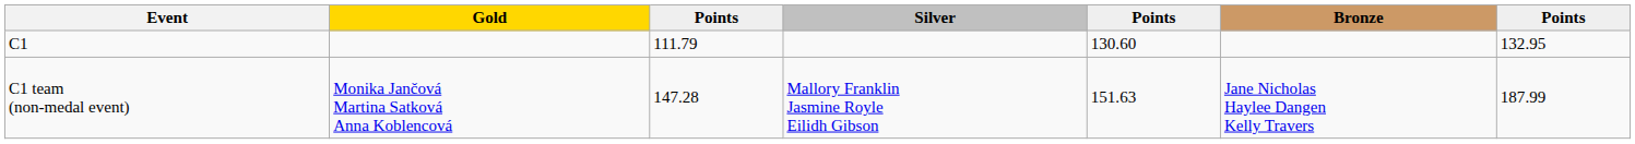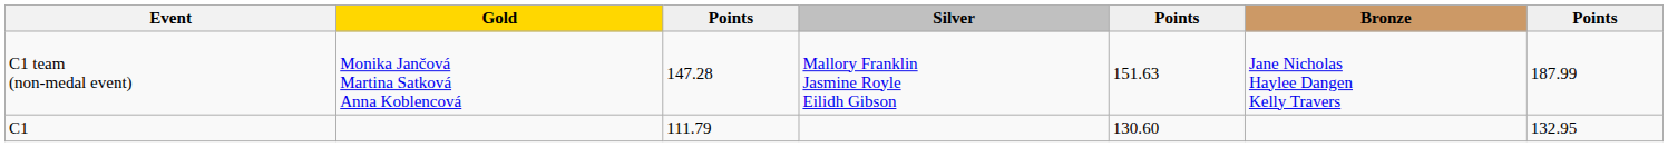 <table class="wikitable" width=100%>
 <tr>
 <th>Event</th>
 <td align=center bgcolor="gold"><strong>Gold</strong></td>
 <td align=center bgcolor="EFEFEF"><strong>Points</strong></td>
 <td align=center bgcolor="silver"><strong>Silver</strong></td>
 <td align=center bgcolor="EFEFEF"><strong>Points</strong></td>
 <td align=center bgcolor="CC9966"><strong>Bronze</strong></td>
 <td align=center bgcolor="EFEFEF"><strong>Points</strong></td>
 </tr>
 <tr>
+<td>C1 team<br>(non-medal event)</td>
+<td><br><a href='#'>Monika Jančová</a><br><a href='#'>Martina Satková</a><br><a href='#'>Anna Koblencová</a></td>
+<td>147.28</td>
+<td><br><a href='#'>Mallory Franklin</a><br><a href='#'>Jasmine Royle</a><br><a href='#'>Eilidh Gibson</a></td>
+<td>151.63</td>
+<td><br><a href='#'>Jane Nicholas</a><br><a href='#'>Haylee Dangen</a><br><a href='#'>Kelly Travers</a></td>
+<td>187.99</td>
+</tr>
+<tr>
 <td>C1</td>
 <td></td>
 <td>111.79</td>
 <td></td>
 <td>130.60</td>
 <td></td>
 <td>132.95</td>
 </tr>
-<tr>
-<td>C1 team<br>(non-medal event)</td>
-<td><br><a href='#'>Monika Jančová</a><br><a href='#'>Martina Satková</a><br><a href='#'>Anna Koblencová</a></td>
-<td>147.28</td>
-<td><br><a href='#'>Mallory Franklin</a><br><a href='#'>Jasmine Royle</a><br><a href='#'>Eilidh Gibson</a></td>
-<td>151.63</td>
-<td><br><a href='#'>Jane Nicholas</a><br><a href='#'>Haylee Dangen</a><br><a href='#'>Kelly Travers</a></td>
-<td>187.99</td>
-</tr>
 </table>
